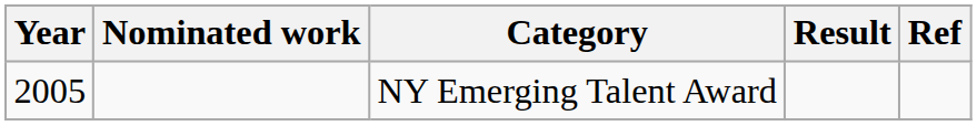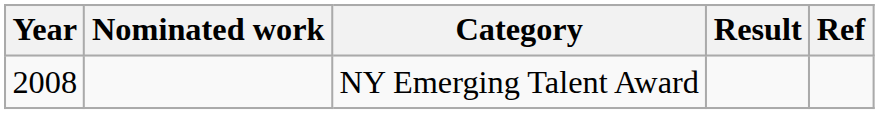 <table class="wikitable">
 <tr>
 <th>Year</th>
 <th>Nominated work</th>
 <th>Category</th>
 <th>Result</th>
 <th>Ref</th>
 </tr>
 <tr>
-<td>2005</td>
+<td>2008</td>
 <td></td>
 <td>NY Emerging Talent Award</td>
 <td></td>
 <td></td>
 </tr>
 </table>
